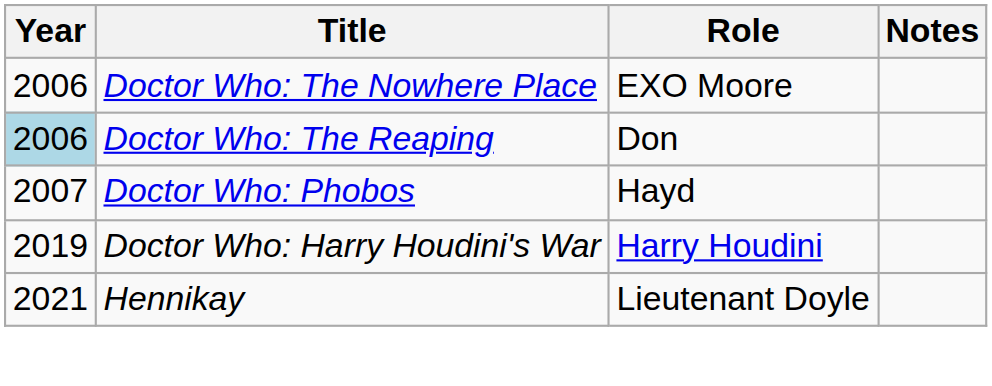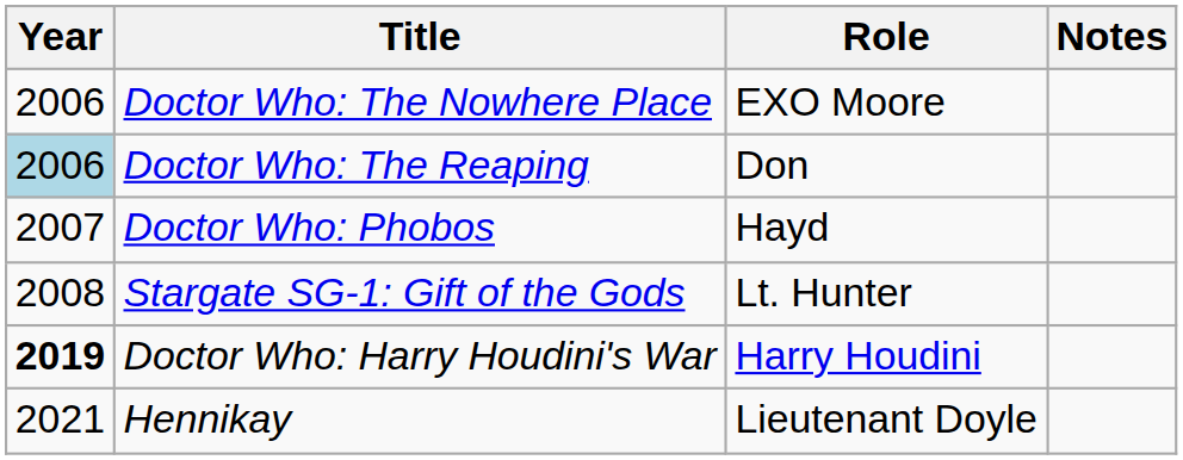 <table class="wikitable sortable">
 <tr>
 <th>Year</th>
 <th>Title</th>
 <th>Role</th>
 <th>Notes</th>
 </tr>
 <tr>
 <td>2006</td>
 <td><em><a href='#'>Doctor Who: The Nowhere Place</a></em></td>
 <td>EXO Moore</td>
 <td></td>
 </tr>
 <tr>
 <td style="background: lightblue;">2006</td>
 <td><em><a href='#'>Doctor Who: The Reaping</a></em></td>
 <td>Don</td>
 <td></td>
 </tr>
 <tr>
 <td>2007</td>
 <td><em><a href='#'>Doctor Who: Phobos</a></em></td>
 <td>Hayd</td>
 <td></td>
 </tr>
 <tr>
-<td>2019</td>
+<td>2008</td>
+<td><em><a href='#'>Stargate SG-1: Gift of the Gods</a></em></td>
+<td>Lt. Hunter</td>
+<td></td>
+</tr>
+<tr>
+<td><strong>2019</strong></td>
 <td><em>Doctor Who: Harry Houdini's War</em></td>
 <td><a href='#'>Harry Houdini</a></td>
 <td></td>
 </tr>
 <tr>
 <td>2021</td>
 <td><em>Hennikay</em></td>
 <td>Lieutenant Doyle</td>
 <td></td>
 </tr>
 </table>
